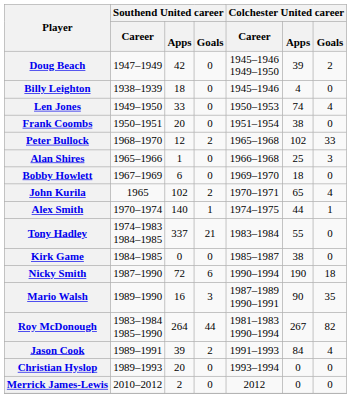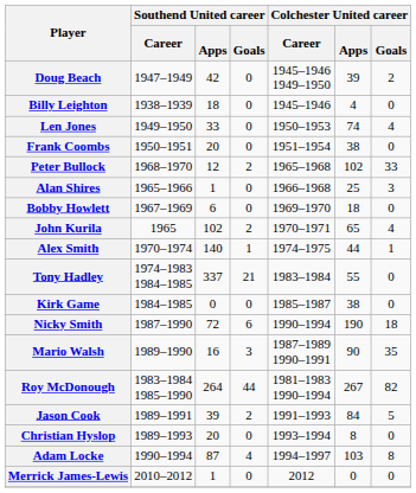 <table class="wikitable plainrowheaders" style="text-align:center">
 <tr>
 <th rowspan="2" scope="col">Player</th>
 <th colspan="3" scope="col">Southend United career</th>
 <th colspan="3" scope="col">Colchester United career</th>
 </tr>
 <tr>
 <th scope="col">Career</th>
 <th scope="col"><br>Apps</th>
 <th scope="col"><br>Goals</th>
 <th scope="col">Career</th>
 <th scope="col"><br>Apps</th>
 <th scope="col"><br>Goals</th>
 </tr>
 <tr>
 <th scope="row" align="left"> <a href='#'>Doug Beach</a></th>
 <td>1947–1949</td>
 <td>42</td>
 <td>0</td>
 <td>1945–1946<br>1949–1950</td>
 <td>39</td>
 <td>2</td>
 </tr>
 <tr>
 <th scope="row" align="left"> <a href='#'>Billy Leighton</a></th>
 <td>1938–1939</td>
 <td>18</td>
 <td>0</td>
 <td>1945–1946</td>
 <td>4</td>
 <td>0</td>
 </tr>
 <tr>
 <th scope="row" align="left"> <a href='#'>Len Jones</a></th>
 <td>1949–1950</td>
 <td>33</td>
 <td>0</td>
 <td>1950–1953</td>
 <td>74</td>
 <td>4</td>
 </tr>
 <tr>
 <th scope="row" align="left"> <a href='#'>Frank Coombs</a></th>
 <td>1950–1951</td>
 <td>20</td>
 <td>0</td>
 <td>1951–1954</td>
 <td>38</td>
 <td>0</td>
 </tr>
 <tr>
 <th scope="row" align="left"> <a href='#'>Peter Bullock</a></th>
 <td>1968–1970</td>
 <td>12</td>
 <td>2</td>
 <td>1965–1968</td>
 <td>102</td>
 <td>33</td>
 </tr>
 <tr>
 <th scope="row" align="left"> <a href='#'>Alan Shires</a></th>
 <td>1965–1966</td>
 <td>1</td>
 <td>0</td>
 <td>1966–1968</td>
 <td>25</td>
 <td>3</td>
 </tr>
 <tr>
 <th scope="row" align="left"> <a href='#'>Bobby Howlett</a></th>
 <td>1967–1969</td>
 <td>6</td>
 <td>0</td>
 <td>1969–1970</td>
 <td>18</td>
 <td>0</td>
 </tr>
 <tr>
 <th scope="row" align="left"> <a href='#'>John Kurila</a></th>
 <td>1965</td>
 <td>102</td>
 <td>2</td>
 <td>1970–1971</td>
 <td>65</td>
 <td>4</td>
 </tr>
 <tr>
 <th scope="row" align="left"> <a href='#'>Alex Smith</a></th>
 <td>1970–1974</td>
 <td>140</td>
 <td>1</td>
 <td>1974–1975</td>
 <td>44</td>
 <td>1</td>
 </tr>
 <tr>
 <th scope="row" align="left"> <a href='#'>Tony Hadley</a></th>
 <td>1974–1983<br>1984–1985</td>
 <td>337</td>
 <td>21</td>
 <td>1983–1984</td>
 <td>55</td>
 <td>0</td>
 </tr>
 <tr>
 <th scope="row" align="left"> <a href='#'>Kirk Game</a></th>
 <td>1984–1985</td>
 <td>0</td>
 <td>0</td>
 <td>1985–1987</td>
 <td>38</td>
 <td>0</td>
 </tr>
 <tr>
 <th scope="row" align="left"> <a href='#'>Nicky Smith</a></th>
 <td>1987–1990</td>
 <td>72</td>
 <td>6</td>
 <td>1990–1994</td>
 <td>190</td>
 <td>18</td>
 </tr>
 <tr>
 <th scope="row" align="left"> <a href='#'>Mario Walsh</a></th>
 <td>1989–1990</td>
 <td>16</td>
 <td>3</td>
 <td>1987–1989<br>1990–1991</td>
 <td>90</td>
 <td>35</td>
 </tr>
 <tr>
 <th scope="row" align="left"> <a href='#'>Roy McDonough</a></th>
 <td>1983–1984<br>1985–1990</td>
 <td>264</td>
 <td>44</td>
 <td>1981–1983<br>1990–1994</td>
 <td>267</td>
 <td>82</td>
 </tr>
 <tr>
 <th scope="row" align="left"> <a href='#'>Jason Cook</a></th>
 <td>1989–1991</td>
 <td>39</td>
 <td>2</td>
 <td>1991–1993</td>
 <td>84</td>
-<td>4</td>
+<td>5</td>
 </tr>
 <tr>
 <th scope="row" align="left"> <a href='#'>Christian Hyslop</a></th>
 <td>1989–1993</td>
 <td>20</td>
 <td>0</td>
 <td>1993–1994</td>
+<td>8</td>
 <td>0</td>
-<td>0</td>
+</tr>
+<tr>
+<th scope="row" align="left"> <a href='#'>Adam Locke</a></th>
+<td>1990–1994</td>
+<td>87</td>
+<td>4</td>
+<td>1994–1997</td>
+<td>103</td>
+<td>8</td>
 </tr>
 <tr>
 <th scope="row" align="left"> <a href='#'>Merrick James-Lewis</a></th>
 <td>2010–2012</td>
-<td>2</td>
+<td>1</td>
 <td>0</td>
 <td>2012</td>
 <td>0</td>
 <td>0</td>
 </tr>
 <tr>
 </tr>
 </table>
